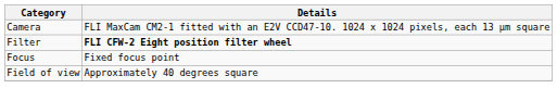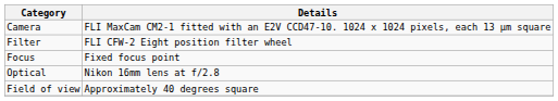 <table class="wikitable">
 <tr>
 <th>Category</th>
 <th>Details</th>
 </tr>
 <tr>
 <td>Camera</td>
 <td>FLI MaxCam CM2-1 fitted with an E2V CCD47-10. 1024 x 1024 pixels, each 13 μm square</td>
 </tr>
 <tr>
 <td>Filter</td>
-<td><strong>FLI CFW-2 Eight position filter wheel</strong></td>
+<td>FLI CFW-2 Eight position filter wheel</td>
 </tr>
 <tr>
 <td>Focus</td>
 <td>Fixed focus point</td>
+</tr>
+<tr>
+<td>Optical</td>
+<td>Nikon 16mm lens at f/2.8</td>
 </tr>
 <tr>
 <td>Field of view</td>
 <td>Approximately 40 degrees square</td>
 </tr>
 <tr>
 </tr>
 </table>
